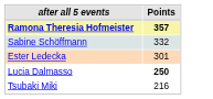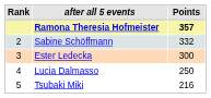 <table cellspacing="1" cellpadding="3" style="border:1px solid #AAAAAA;font-size:86%">
 <tr style="background-color: #E4E4E4;">
+<th style="border-bottom:1px solid #AAAAAA; width: 10px;">Rank</th>
 <th style="border-bottom:1px solid #AAAAAA; width: 200px;"><em>after all 5 events</em></th>
 <th style="border-bottom:1px solid #AAAAAA; width: 50px;">Points</th>
 </tr>
 <tr style="background:#f7f6a8;">
+<td align=center></td>
 <td> <strong><a href='#'>Ramona Theresia Hofmeister</a></strong></td>
 <td align=center><strong>357</strong></td>
 </tr>
 <tr style="background:#dce5e5;">
+<td align=center>2</td>
 <td> <a href='#'>Sabine Schöffmann</a></td>
 <td align=center>332</td>
 </tr>
 <tr style="background:#ffdab9;">
+<td align=center>3</td>
 <td> <a href='#'>Ester Ledecka</a></td>
-<td align=center>301</td>
+<td align=center>300</td>
 </tr>
 <tr>
+<td align=center>4</td>
 <td> <a href='#'>Lucia Dalmasso</a></td>
-<td align=center><strong>250</strong></td>
+<td align=center>250</td>
 </tr>
 <tr>
+<td align=center>5</td>
 <td> <a href='#'>Tsubaki Miki</a></td>
 <td align=center>216</td>
 </tr>
 </table>
